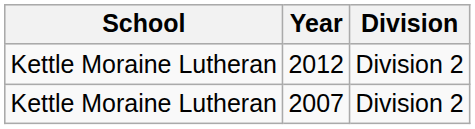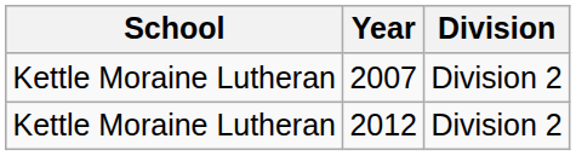 <table class="wikitable">
 <tr>
 <th>School</th>
 <th>Year</th>
 <th>Division</th>
 </tr>
 <tr>
 <td>Kettle Moraine Lutheran</td>
-<td>2012</td>
+<td>2007</td>
 <td>Division 2</td>
 </tr>
 <tr>
 <td>Kettle Moraine Lutheran</td>
-<td>2007</td>
+<td>2012</td>
 <td>Division 2</td>
 </tr>
 </table>
